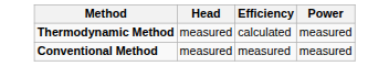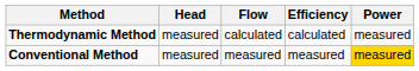 <table class="wikitable" style="margin: 1em auto 1em auto;">
 <tr>
 <th>Method</th>
 <th>Head</th>
+<th>Flow</th>
 <th>Efficiency</th>
 <th>Power</th>
 </tr>
 <tr>
 <td><strong>Thermodynamic Method</strong></td>
 <td>measured</td>
+<td>calculated</td>
 <td>calculated</td>
 <td>measured</td>
 </tr>
 <tr>
 <td><strong>Conventional Method</strong></td>
 <td>measured</td>
 <td>measured</td>
 <td>measured</td>
+<td style="background: gold;">measured</td>
 </tr>
 </table>
